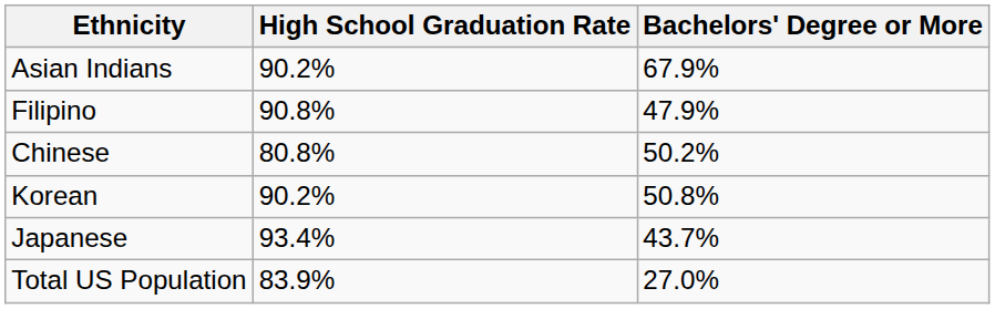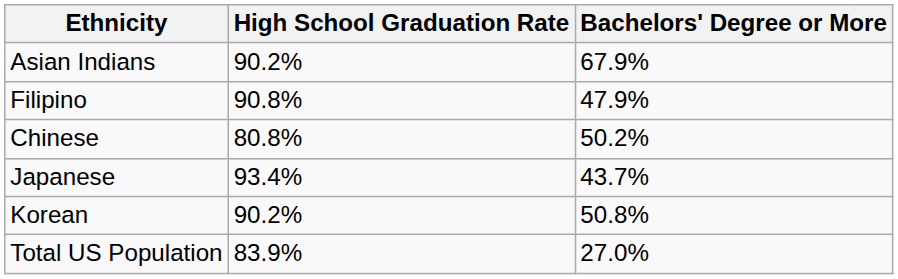 <table class="wikitable">
 <tr>
 <th>Ethnicity</th>
 <th>High School Graduation Rate</th>
 <th>Bachelors' Degree or More</th>
 </tr>
 <tr>
 <td>Asian Indians</td>
 <td>90.2%</td>
 <td>67.9%</td>
 </tr>
 <tr>
 <td>Filipino</td>
 <td>90.8%</td>
 <td>47.9%</td>
 </tr>
 <tr>
 <td>Chinese</td>
 <td>80.8%</td>
 <td>50.2%</td>
 </tr>
 <tr>
+<td>Japanese</td>
+<td>93.4%</td>
+<td>43.7%</td>
+</tr>
+<tr>
 <td>Korean</td>
 <td>90.2%</td>
 <td>50.8%</td>
-</tr>
-<tr>
-<td>Japanese</td>
-<td>93.4%</td>
-<td>43.7%</td>
 </tr>
 <tr>
 <td>Total US Population</td>
 <td>83.9%</td>
 <td>27.0%</td>
 </tr>
 </table>
